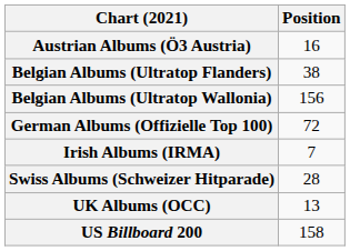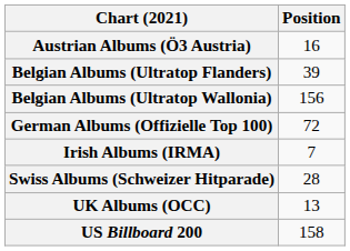 <table class="wikitable sortable plainrowheaders" style="text-align:center">
 <tr>
 <th scope="col">Chart (2021)</th>
 <th scope="col">Position</th>
 </tr>
 <tr>
 <th scope="row">Austrian Albums (Ö3 Austria)</th>
 <td>16</td>
 </tr>
 <tr>
 <th scope="row">Belgian Albums (Ultratop Flanders)</th>
-<td>38</td>
+<td>39</td>
 </tr>
 <tr>
 <th scope="row">Belgian Albums (Ultratop Wallonia)</th>
 <td>156</td>
 </tr>
 <tr>
 <th scope="row">German Albums (Offizielle Top 100)</th>
 <td>72</td>
 </tr>
 <tr>
 <th scope="row">Irish Albums (IRMA)</th>
 <td>7</td>
 </tr>
 <tr>
 <th scope="row">Swiss Albums (Schweizer Hitparade)</th>
 <td>28</td>
 </tr>
 <tr>
 <th scope="row">UK Albums (OCC)</th>
 <td>13</td>
 </tr>
 <tr>
 <th scope="row">US <em>Billboard</em> 200</th>
 <td>158</td>
 </tr>
 </table>
